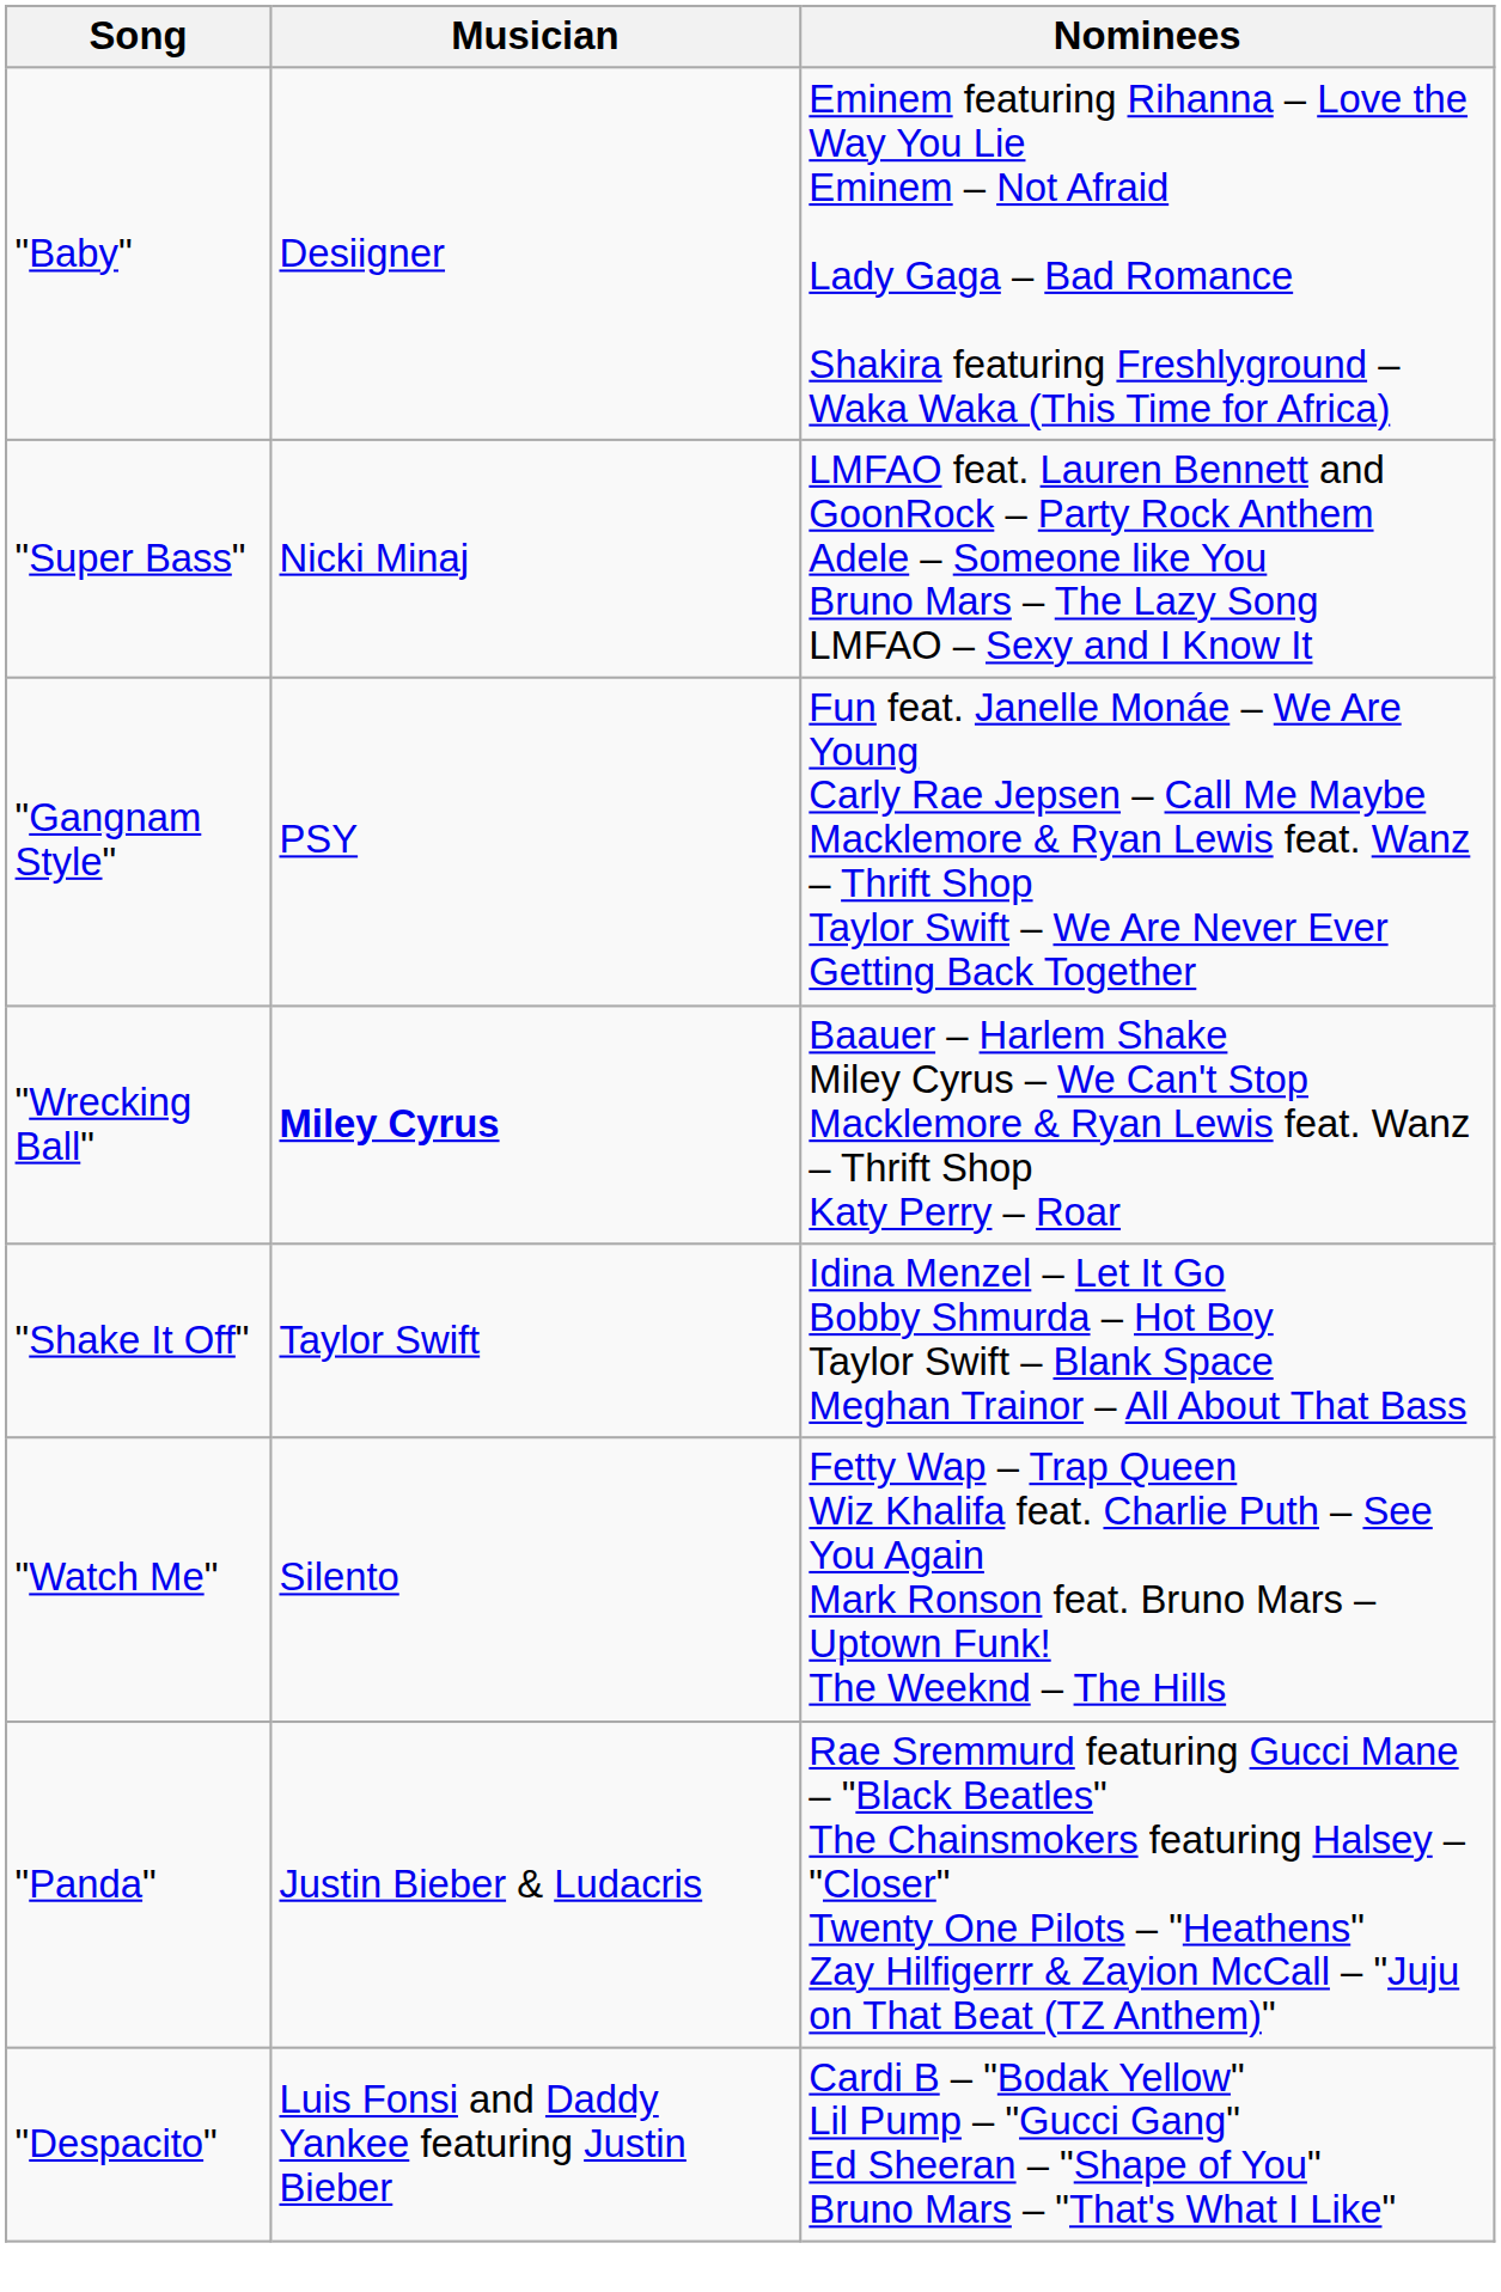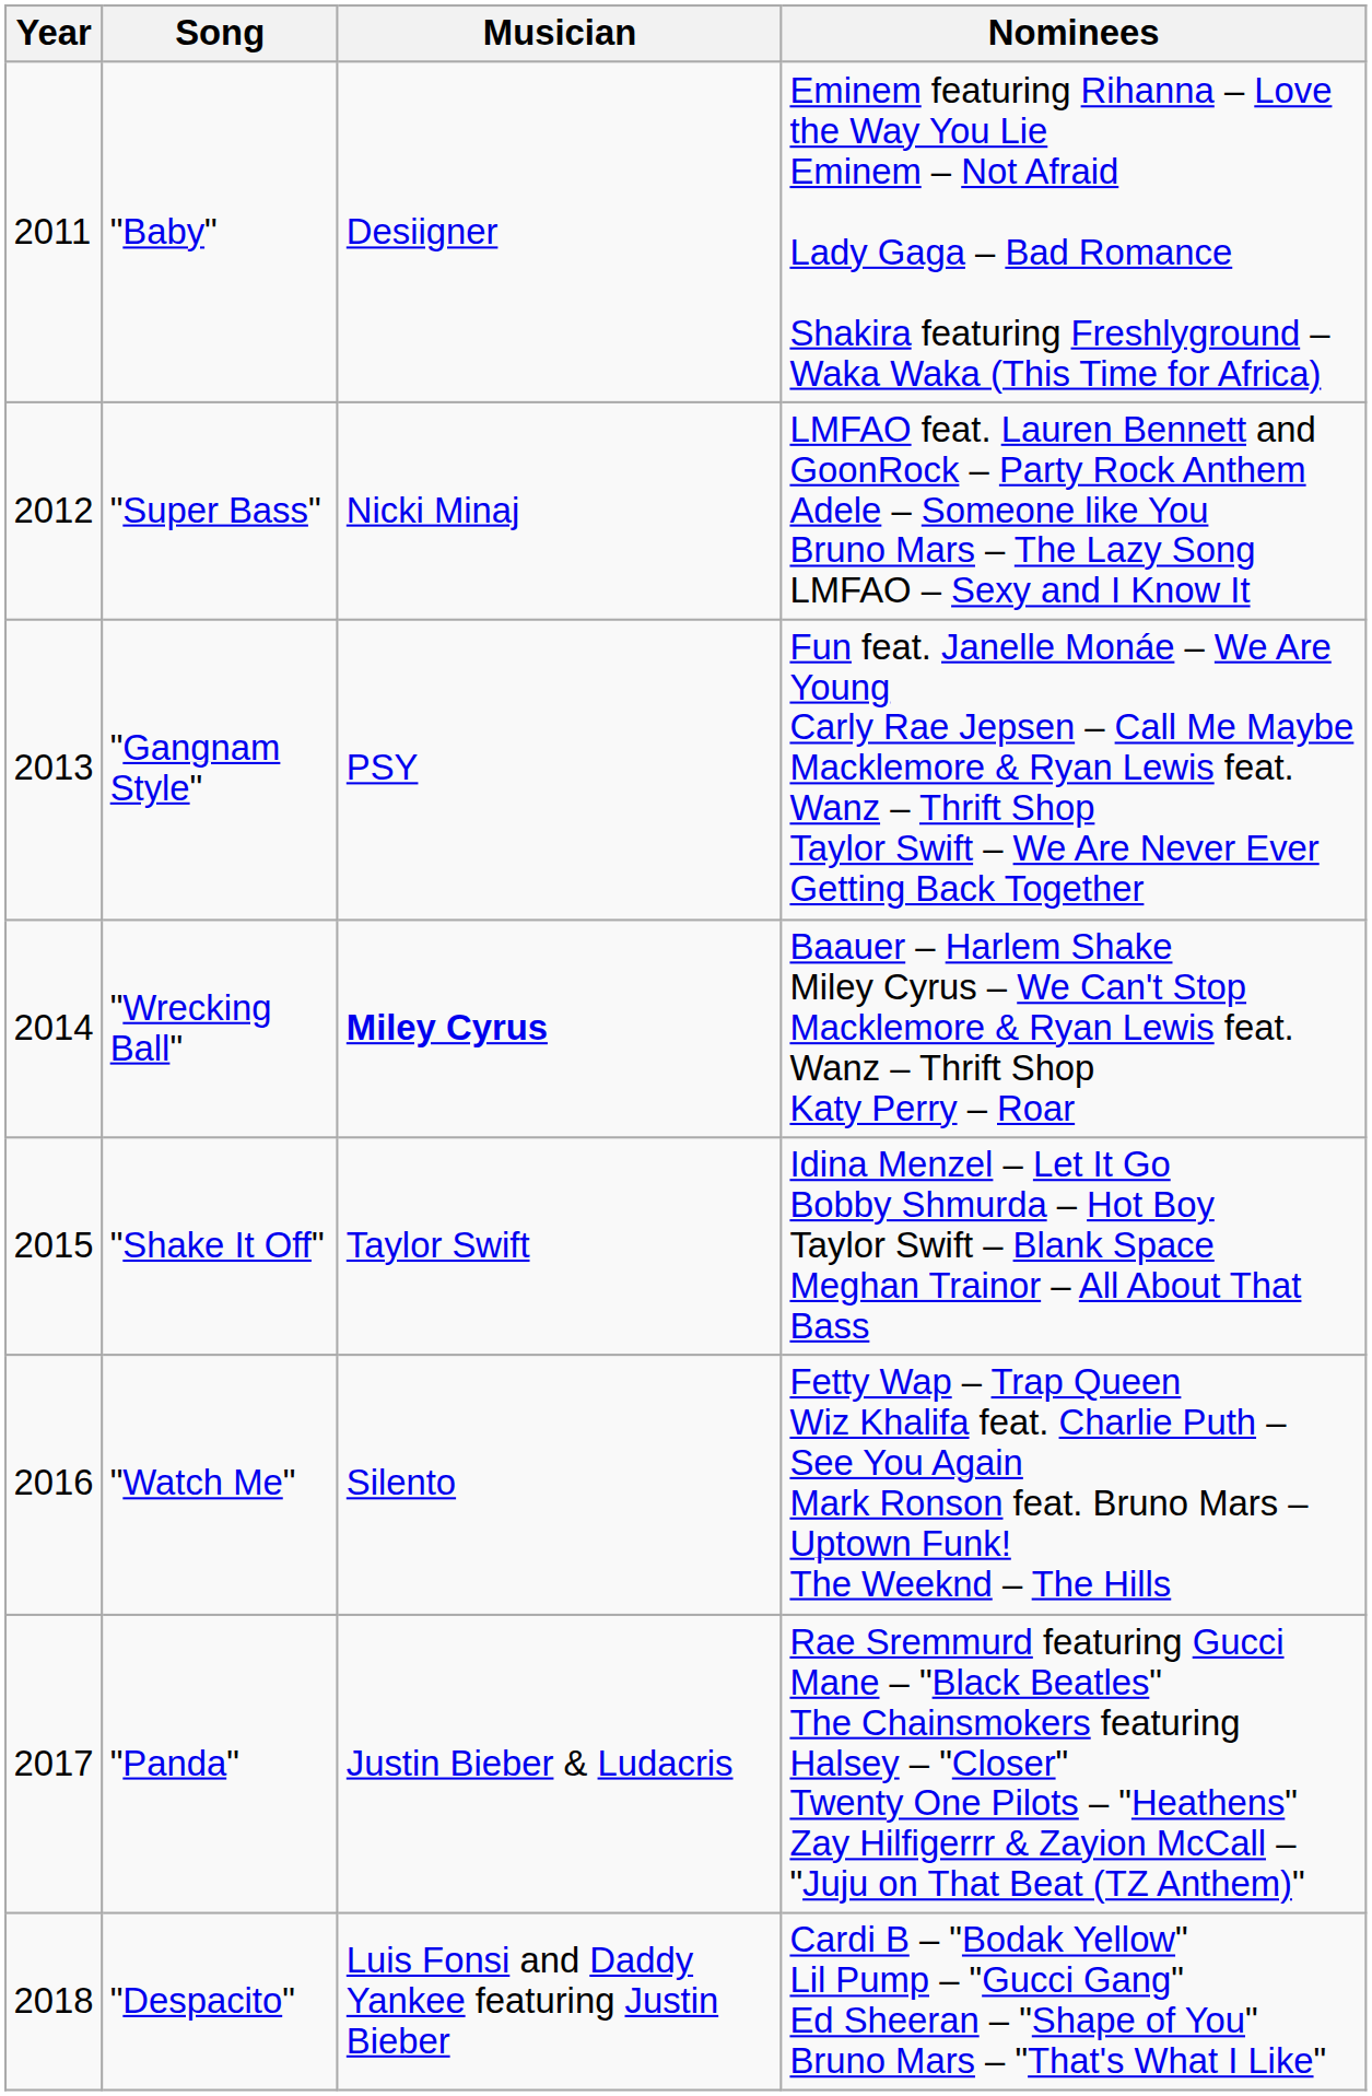 <table class="wikitable">
 <tr>
+<th>Year</th>
 <th>Song</th>
 <th>Musician</th>
 <th>Nominees</th>
 </tr>
 <tr>
+<td>2011</td>
 <td>"<a href='#'>Baby</a>"</td>
 <td><a href='#'>Desiigner</a></td>
 <td><a href='#'>Eminem</a> featuring <a href='#'>Rihanna</a> – <a href='#'>Love the Way You Lie</a><br><a href='#'>Eminem</a> – <a href='#'>Not Afraid</a><br><br><a href='#'>Lady Gaga</a> – <a href='#'>Bad Romance</a><br><br><a href='#'>Shakira</a> featuring <a href='#'>Freshlyground</a> – <a href='#'>Waka Waka (This Time for Africa)</a></td>
 </tr>
 <tr>
+<td>2012</td>
 <td>"<a href='#'>Super Bass</a>"</td>
 <td><a href='#'>Nicki Minaj</a></td>
 <td><a href='#'>LMFAO</a> feat. <a href='#'>Lauren Bennett</a> and <a href='#'>GoonRock</a> – <a href='#'>Party Rock Anthem</a><br><a href='#'>Adele</a> – <a href='#'>Someone like You</a><br><a href='#'>Bruno Mars</a> – <a href='#'>The Lazy Song</a><br>LMFAO – <a href='#'>Sexy and I Know It</a></td>
 </tr>
 <tr>
+<td>2013</td>
 <td>"<a href='#'>Gangnam Style</a>"</td>
 <td><a href='#'>PSY</a></td>
 <td><a href='#'>Fun</a> feat. <a href='#'>Janelle Monáe</a> – <a href='#'>We Are Young</a><br><a href='#'>Carly Rae Jepsen</a> – <a href='#'>Call Me Maybe</a><br><a href='#'>Macklemore & Ryan Lewis</a> feat. <a href='#'>Wanz</a> – <a href='#'>Thrift Shop</a><br><a href='#'>Taylor Swift</a> – <a href='#'>We Are Never Ever Getting Back Together</a></td>
 </tr>
 <tr>
+<td>2014</td>
 <td>"<a href='#'>Wrecking Ball</a>"</td>
 <td><strong><a href='#'>Miley Cyrus</a></strong></td>
 <td><a href='#'>Baauer</a> – <a href='#'>Harlem Shake</a><br>Miley Cyrus – <a href='#'>We Can't Stop</a><br><a href='#'>Macklemore & Ryan Lewis</a> feat. Wanz – Thrift Shop<br><a href='#'>Katy Perry</a> – <a href='#'>Roar</a></td>
 </tr>
 <tr>
+<td>2015</td>
 <td>"<a href='#'>Shake It Off</a>"</td>
 <td><a href='#'>Taylor Swift</a></td>
 <td><a href='#'>Idina Menzel</a> – <a href='#'>Let It Go</a><br><a href='#'>Bobby Shmurda</a> – <a href='#'>Hot Boy</a><br>Taylor Swift – <a href='#'>Blank Space</a><br><a href='#'>Meghan Trainor</a> – <a href='#'>All About That Bass</a></td>
 </tr>
 <tr>
+<td>2016</td>
 <td>"<a href='#'>Watch Me</a>"</td>
 <td><a href='#'>Silento</a></td>
 <td><a href='#'>Fetty Wap</a> – <a href='#'>Trap Queen</a><br><a href='#'>Wiz Khalifa</a> feat. <a href='#'>Charlie Puth</a> – <a href='#'>See You Again</a><br><a href='#'>Mark Ronson</a> feat. Bruno Mars – <a href='#'>Uptown Funk!</a><br><a href='#'>The Weeknd</a> – <a href='#'>The Hills</a></td>
 </tr>
 <tr>
+<td>2017</td>
 <td>"<a href='#'>Panda</a>"</td>
 <td><a href='#'>Justin Bieber</a> & <a href='#'>Ludacris</a></td>
 <td><a href='#'>Rae Sremmurd</a> featuring <a href='#'>Gucci Mane</a> – "<a href='#'>Black Beatles</a>"<br><a href='#'>The Chainsmokers</a> featuring <a href='#'>Halsey</a> – "<a href='#'>Closer</a>"<br><a href='#'>Twenty One Pilots</a> – "<a href='#'>Heathens</a>"<br><a href='#'>Zay Hilfigerrr & Zayion McCall</a> – "<a href='#'>Juju on That Beat (TZ Anthem)</a>"</td>
 </tr>
 <tr>
+<td>2018</td>
 <td>"<a href='#'>Despacito</a>"</td>
 <td><a href='#'>Luis Fonsi</a> and <a href='#'>Daddy Yankee</a> featuring <a href='#'>Justin Bieber</a></td>
 <td><a href='#'>Cardi B</a> – "<a href='#'>Bodak Yellow</a>"<br><a href='#'>Lil Pump</a> – "<a href='#'>Gucci Gang</a>"<br><a href='#'>Ed Sheeran</a> – "<a href='#'>Shape of You</a>"<br><a href='#'>Bruno Mars</a> – "<a href='#'>That's What I Like</a>"</td>
 </tr>
 </table>
